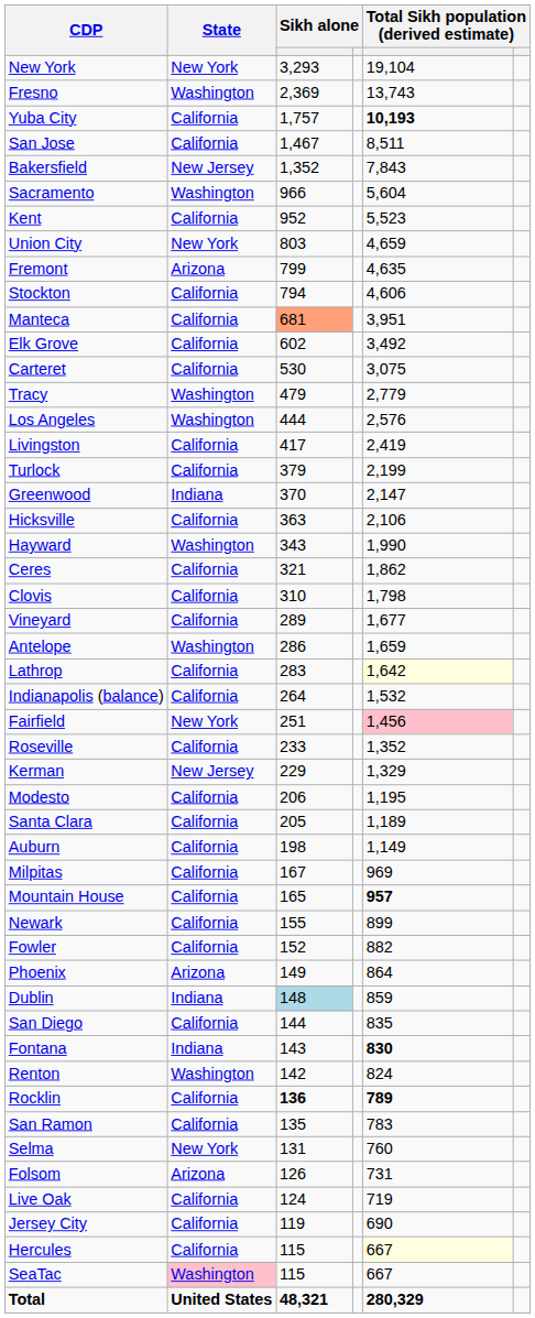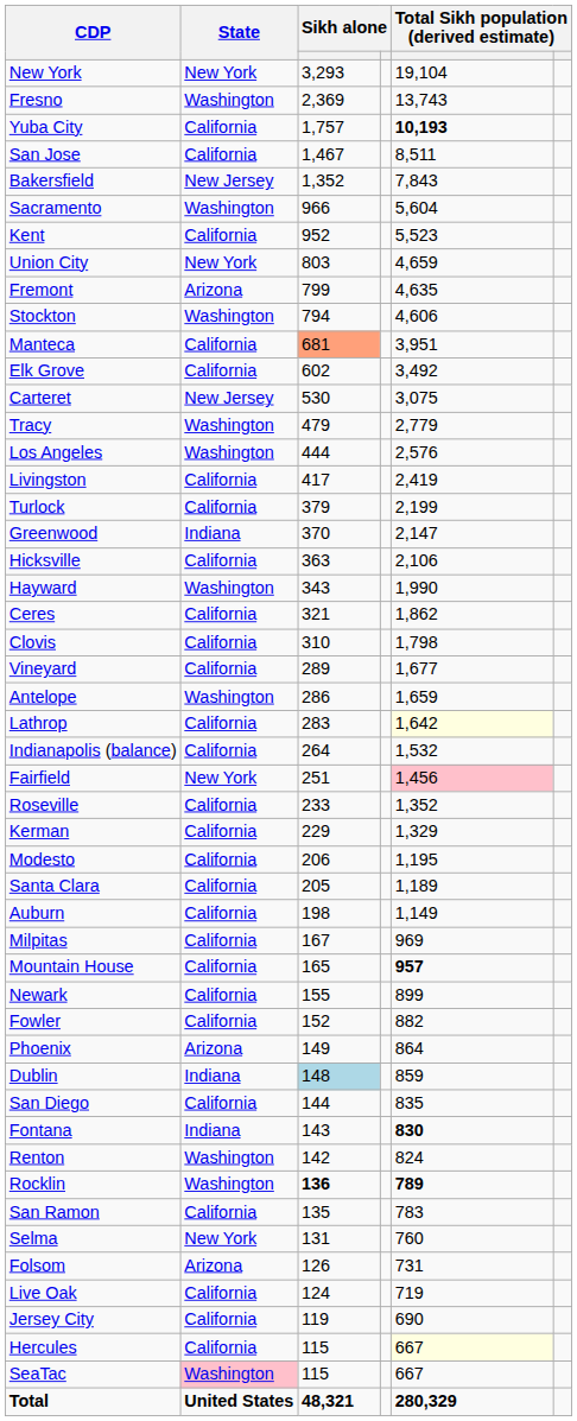 <table class="wikitable collapsible sortable">
 <tr>
 <th rowspan="2"><a href='#'>CDP</a></th>
 <th rowspan="2"><a href='#'>State</a></th>
 <th colspan="2">Sikh alone</th>
 <th colspan="2">Total Sikh population<br>(derived estimate)</th>
 </tr>
 <tr>
 <th><a href='#'></a></th>
 <th></th>
 <th><a href='#'></a></th>
 <th></th>
 </tr>
 <tr>
 <td><a href='#'>New York</a></td>
 <td> <a href='#'>New York</a></td>
 <td>3,293</td>
 <td></td>
 <td>19,104</td>
 <td></td>
 </tr>
 <tr>
 <td><a href='#'>Fresno</a></td>
 <td> <a href='#'>Washington</a></td>
 <td>2,369</td>
 <td></td>
 <td>13,743</td>
 <td></td>
 </tr>
 <tr>
 <td><a href='#'>Yuba City</a></td>
 <td> <a href='#'>California</a></td>
 <td>1,757</td>
 <td></td>
 <td><strong>10,193</strong></td>
 <td></td>
 </tr>
 <tr>
 <td><a href='#'>San Jose</a></td>
 <td> <a href='#'>California</a></td>
 <td>1,467</td>
 <td></td>
 <td>8,511</td>
 <td></td>
 </tr>
 <tr>
 <td><a href='#'>Bakersfield</a></td>
 <td> <a href='#'>New Jersey</a></td>
 <td>1,352</td>
 <td></td>
 <td>7,843</td>
 <td></td>
 </tr>
 <tr>
 <td><a href='#'>Sacramento</a></td>
 <td> <a href='#'>Washington</a></td>
 <td>966</td>
 <td></td>
 <td>5,604</td>
 <td></td>
 </tr>
 <tr>
 <td><a href='#'>Kent</a></td>
 <td> <a href='#'>California</a></td>
 <td>952</td>
 <td></td>
 <td>5,523</td>
 <td></td>
 </tr>
 <tr>
 <td><a href='#'>Union City</a></td>
 <td> <a href='#'>New York</a></td>
 <td>803</td>
 <td></td>
 <td>4,659</td>
 <td></td>
 </tr>
 <tr>
 <td><a href='#'>Fremont</a></td>
 <td> <a href='#'>Arizona</a></td>
 <td>799</td>
 <td></td>
 <td>4,635</td>
 <td></td>
 </tr>
 <tr>
 <td><a href='#'>Stockton</a></td>
-<td> <a href='#'>California</a></td>
+<td> <a href='#'>Washington</a></td>
 <td>794</td>
 <td></td>
 <td>4,606</td>
 <td></td>
 </tr>
 <tr>
 <td><a href='#'>Manteca</a></td>
 <td> <a href='#'>California</a></td>
 <td style="background: lightsalmon;">681</td>
 <td></td>
 <td>3,951</td>
 <td></td>
 </tr>
 <tr>
 <td><a href='#'>Elk Grove</a></td>
 <td> <a href='#'>California</a></td>
 <td>602</td>
 <td></td>
 <td>3,492</td>
 <td></td>
 </tr>
 <tr>
 <td><a href='#'>Carteret</a></td>
-<td> <a href='#'>California</a></td>
+<td> <a href='#'>New Jersey</a></td>
 <td>530</td>
 <td></td>
 <td>3,075</td>
 <td></td>
 </tr>
 <tr>
 <td><a href='#'>Tracy</a></td>
 <td> <a href='#'>Washington</a></td>
 <td>479</td>
 <td></td>
 <td>2,779</td>
 <td></td>
 </tr>
 <tr>
 <td><a href='#'>Los Angeles</a></td>
 <td> <a href='#'>Washington</a></td>
 <td>444</td>
 <td></td>
 <td>2,576</td>
 <td></td>
 </tr>
 <tr>
 <td><a href='#'>Livingston</a></td>
 <td> <a href='#'>California</a></td>
 <td>417</td>
 <td></td>
 <td>2,419</td>
 <td></td>
 </tr>
 <tr>
 <td><a href='#'>Turlock</a></td>
 <td> <a href='#'>California</a></td>
 <td>379</td>
 <td></td>
 <td>2,199</td>
 <td></td>
 </tr>
 <tr>
 <td><a href='#'>Greenwood</a></td>
 <td> <a href='#'>Indiana</a></td>
 <td>370</td>
 <td></td>
 <td>2,147</td>
 <td></td>
 </tr>
 <tr>
 <td><a href='#'>Hicksville</a></td>
 <td> <a href='#'>California</a></td>
 <td>363</td>
 <td></td>
 <td>2,106</td>
 <td></td>
 </tr>
 <tr>
 <td><a href='#'>Hayward</a></td>
 <td> <a href='#'>Washington</a></td>
 <td>343</td>
 <td></td>
 <td>1,990</td>
 <td></td>
 </tr>
 <tr>
 <td><a href='#'>Ceres</a></td>
 <td> <a href='#'>California</a></td>
 <td>321</td>
 <td></td>
 <td>1,862</td>
 <td></td>
 </tr>
 <tr>
 <td><a href='#'>Clovis</a></td>
 <td> <a href='#'>California</a></td>
 <td>310</td>
 <td></td>
 <td>1,798</td>
 <td></td>
 </tr>
 <tr>
 <td><a href='#'>Vineyard</a></td>
 <td> <a href='#'>California</a></td>
 <td>289</td>
 <td></td>
 <td>1,677</td>
 <td></td>
 </tr>
 <tr>
 <td><a href='#'>Antelope</a></td>
 <td> <a href='#'>Washington</a></td>
 <td>286</td>
 <td></td>
 <td>1,659</td>
 <td></td>
 </tr>
 <tr>
 <td><a href='#'>Lathrop</a></td>
 <td> <a href='#'>California</a></td>
 <td>283</td>
 <td></td>
 <td style="background: lightyellow;">1,642</td>
 <td></td>
 </tr>
 <tr>
 <td><a href='#'>Indianapolis</a> (<a href='#'>balance</a>)</td>
 <td> <a href='#'>California</a></td>
 <td>264</td>
 <td></td>
 <td>1,532</td>
 <td></td>
 </tr>
 <tr>
 <td><a href='#'>Fairfield</a></td>
 <td> <a href='#'>New York</a></td>
 <td>251</td>
 <td></td>
 <td style="background: pink;">1,456</td>
 <td></td>
 </tr>
 <tr>
 <td><a href='#'>Roseville</a></td>
 <td> <a href='#'>California</a></td>
 <td>233</td>
 <td></td>
 <td>1,352</td>
 <td></td>
 </tr>
 <tr>
 <td><a href='#'>Kerman</a></td>
-<td> <a href='#'>New Jersey</a></td>
+<td> <a href='#'>California</a></td>
 <td>229</td>
 <td></td>
 <td>1,329</td>
 <td></td>
 </tr>
 <tr>
 <td><a href='#'>Modesto</a></td>
 <td> <a href='#'>California</a></td>
 <td>206</td>
 <td></td>
 <td>1,195</td>
 <td></td>
 </tr>
 <tr>
 <td><a href='#'>Santa Clara</a></td>
 <td> <a href='#'>California</a></td>
 <td>205</td>
 <td></td>
 <td>1,189</td>
 <td></td>
 </tr>
 <tr>
 <td><a href='#'>Auburn</a></td>
 <td> <a href='#'>California</a></td>
 <td>198</td>
 <td></td>
 <td>1,149</td>
 <td></td>
 </tr>
 <tr>
 <td><a href='#'>Milpitas</a></td>
 <td> <a href='#'>California</a></td>
 <td>167</td>
 <td></td>
 <td>969</td>
 <td></td>
 </tr>
 <tr>
 <td><a href='#'>Mountain House</a></td>
 <td> <a href='#'>California</a></td>
 <td>165</td>
 <td></td>
 <td><strong>957</strong></td>
 <td></td>
 </tr>
 <tr>
 <td><a href='#'>Newark</a></td>
 <td> <a href='#'>California</a></td>
 <td>155</td>
 <td></td>
 <td>899</td>
 <td></td>
 </tr>
 <tr>
 <td><a href='#'>Fowler</a></td>
 <td> <a href='#'>California</a></td>
 <td>152</td>
 <td></td>
 <td>882</td>
 <td></td>
 </tr>
 <tr>
 <td><a href='#'>Phoenix</a></td>
 <td> <a href='#'>Arizona</a></td>
 <td>149</td>
 <td></td>
 <td>864</td>
 <td></td>
 </tr>
 <tr>
 <td><a href='#'>Dublin</a></td>
 <td> <a href='#'>Indiana</a></td>
 <td style="background: lightblue;">148</td>
 <td></td>
 <td>859</td>
 <td></td>
 </tr>
 <tr>
 <td><a href='#'>San Diego</a></td>
 <td> <a href='#'>California</a></td>
 <td>144</td>
 <td></td>
 <td>835</td>
 <td></td>
 </tr>
 <tr>
 <td><a href='#'>Fontana</a></td>
 <td> <a href='#'>Indiana</a></td>
 <td>143</td>
 <td></td>
 <td><strong>830</strong></td>
 <td></td>
 </tr>
 <tr>
 <td><a href='#'>Renton</a></td>
 <td> <a href='#'>Washington</a></td>
 <td>142</td>
 <td></td>
 <td>824</td>
 <td></td>
 </tr>
 <tr>
 <td><a href='#'>Rocklin</a></td>
-<td> <a href='#'>California</a></td>
+<td> <a href='#'>Washington</a></td>
 <td><strong>136</strong></td>
 <td></td>
 <td><strong>789</strong></td>
 <td></td>
 </tr>
 <tr>
 <td><a href='#'>San Ramon</a></td>
 <td> <a href='#'>California</a></td>
 <td>135</td>
 <td></td>
 <td>783</td>
 <td></td>
 </tr>
 <tr>
 <td><a href='#'>Selma</a></td>
 <td> <a href='#'>New York</a></td>
 <td>131</td>
 <td></td>
 <td>760</td>
 <td></td>
 </tr>
 <tr>
 <td><a href='#'>Folsom</a></td>
 <td> <a href='#'>Arizona</a></td>
 <td>126</td>
 <td></td>
 <td>731</td>
 <td></td>
 </tr>
 <tr>
 <td><a href='#'>Live Oak</a></td>
 <td> <a href='#'>California</a></td>
 <td>124</td>
 <td></td>
 <td>719</td>
 <td></td>
 </tr>
 <tr>
 <td><a href='#'>Jersey City</a></td>
 <td> <a href='#'>California</a></td>
 <td>119</td>
 <td></td>
 <td>690</td>
 <td></td>
 </tr>
 <tr>
 <td><a href='#'>Hercules</a></td>
 <td> <a href='#'>California</a></td>
 <td>115</td>
 <td></td>
 <td style="background: lightyellow;">667</td>
 <td></td>
 </tr>
 <tr>
 <td><a href='#'>SeaTac</a></td>
 <td style="background: pink;"> <a href='#'>Washington</a></td>
 <td>115</td>
 <td></td>
 <td>667</td>
 <td></td>
 </tr>
 <tr>
 <td><strong>Total</strong></td>
 <td> <strong>United States</strong></td>
 <td><strong>48,321</strong></td>
 <td><strong></strong></td>
 <td><strong>280,329</strong></td>
 <td><strong></strong></td>
 </tr>
 </table>
